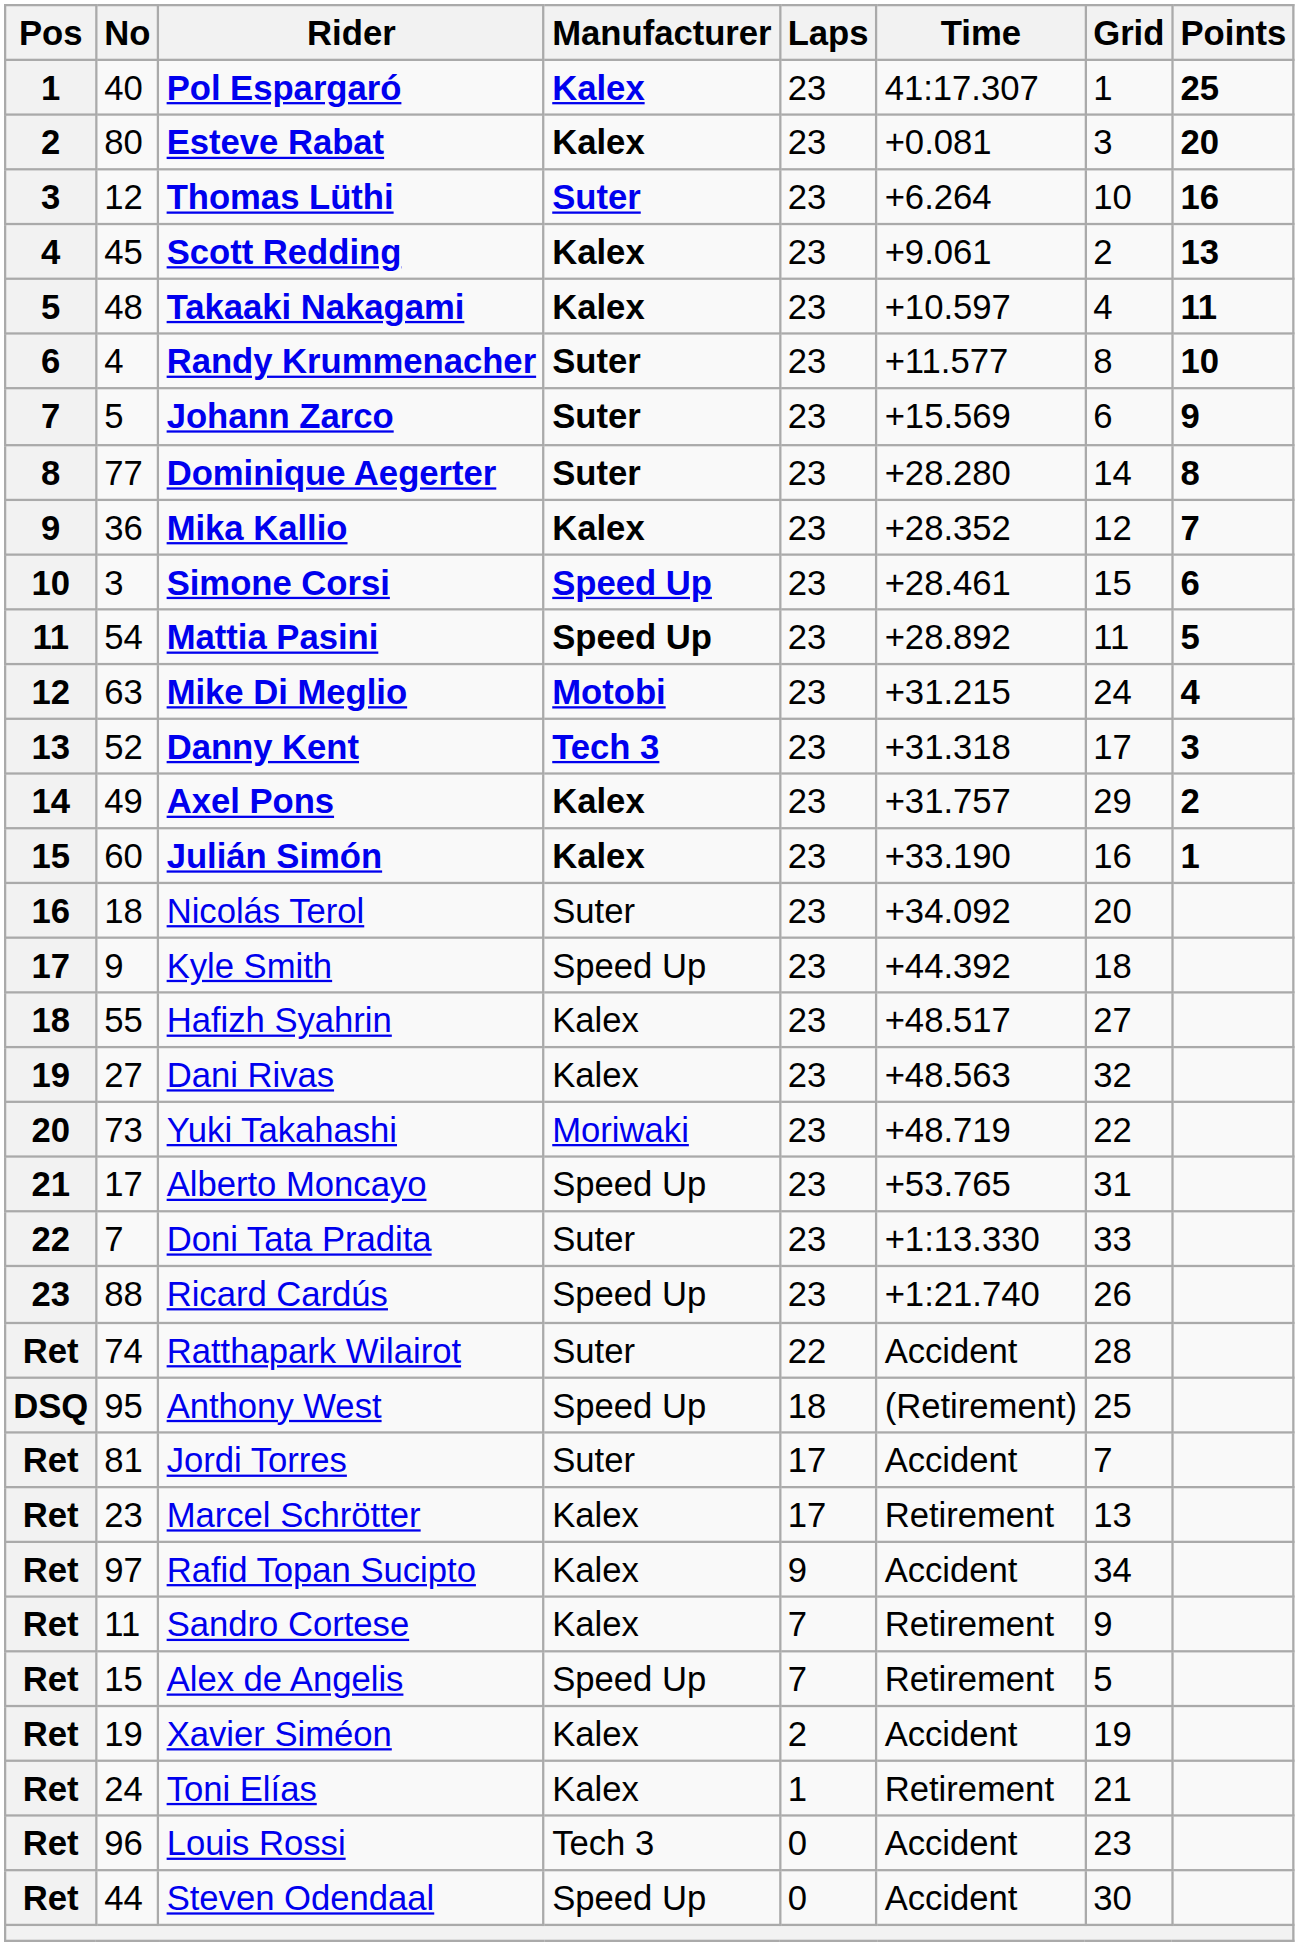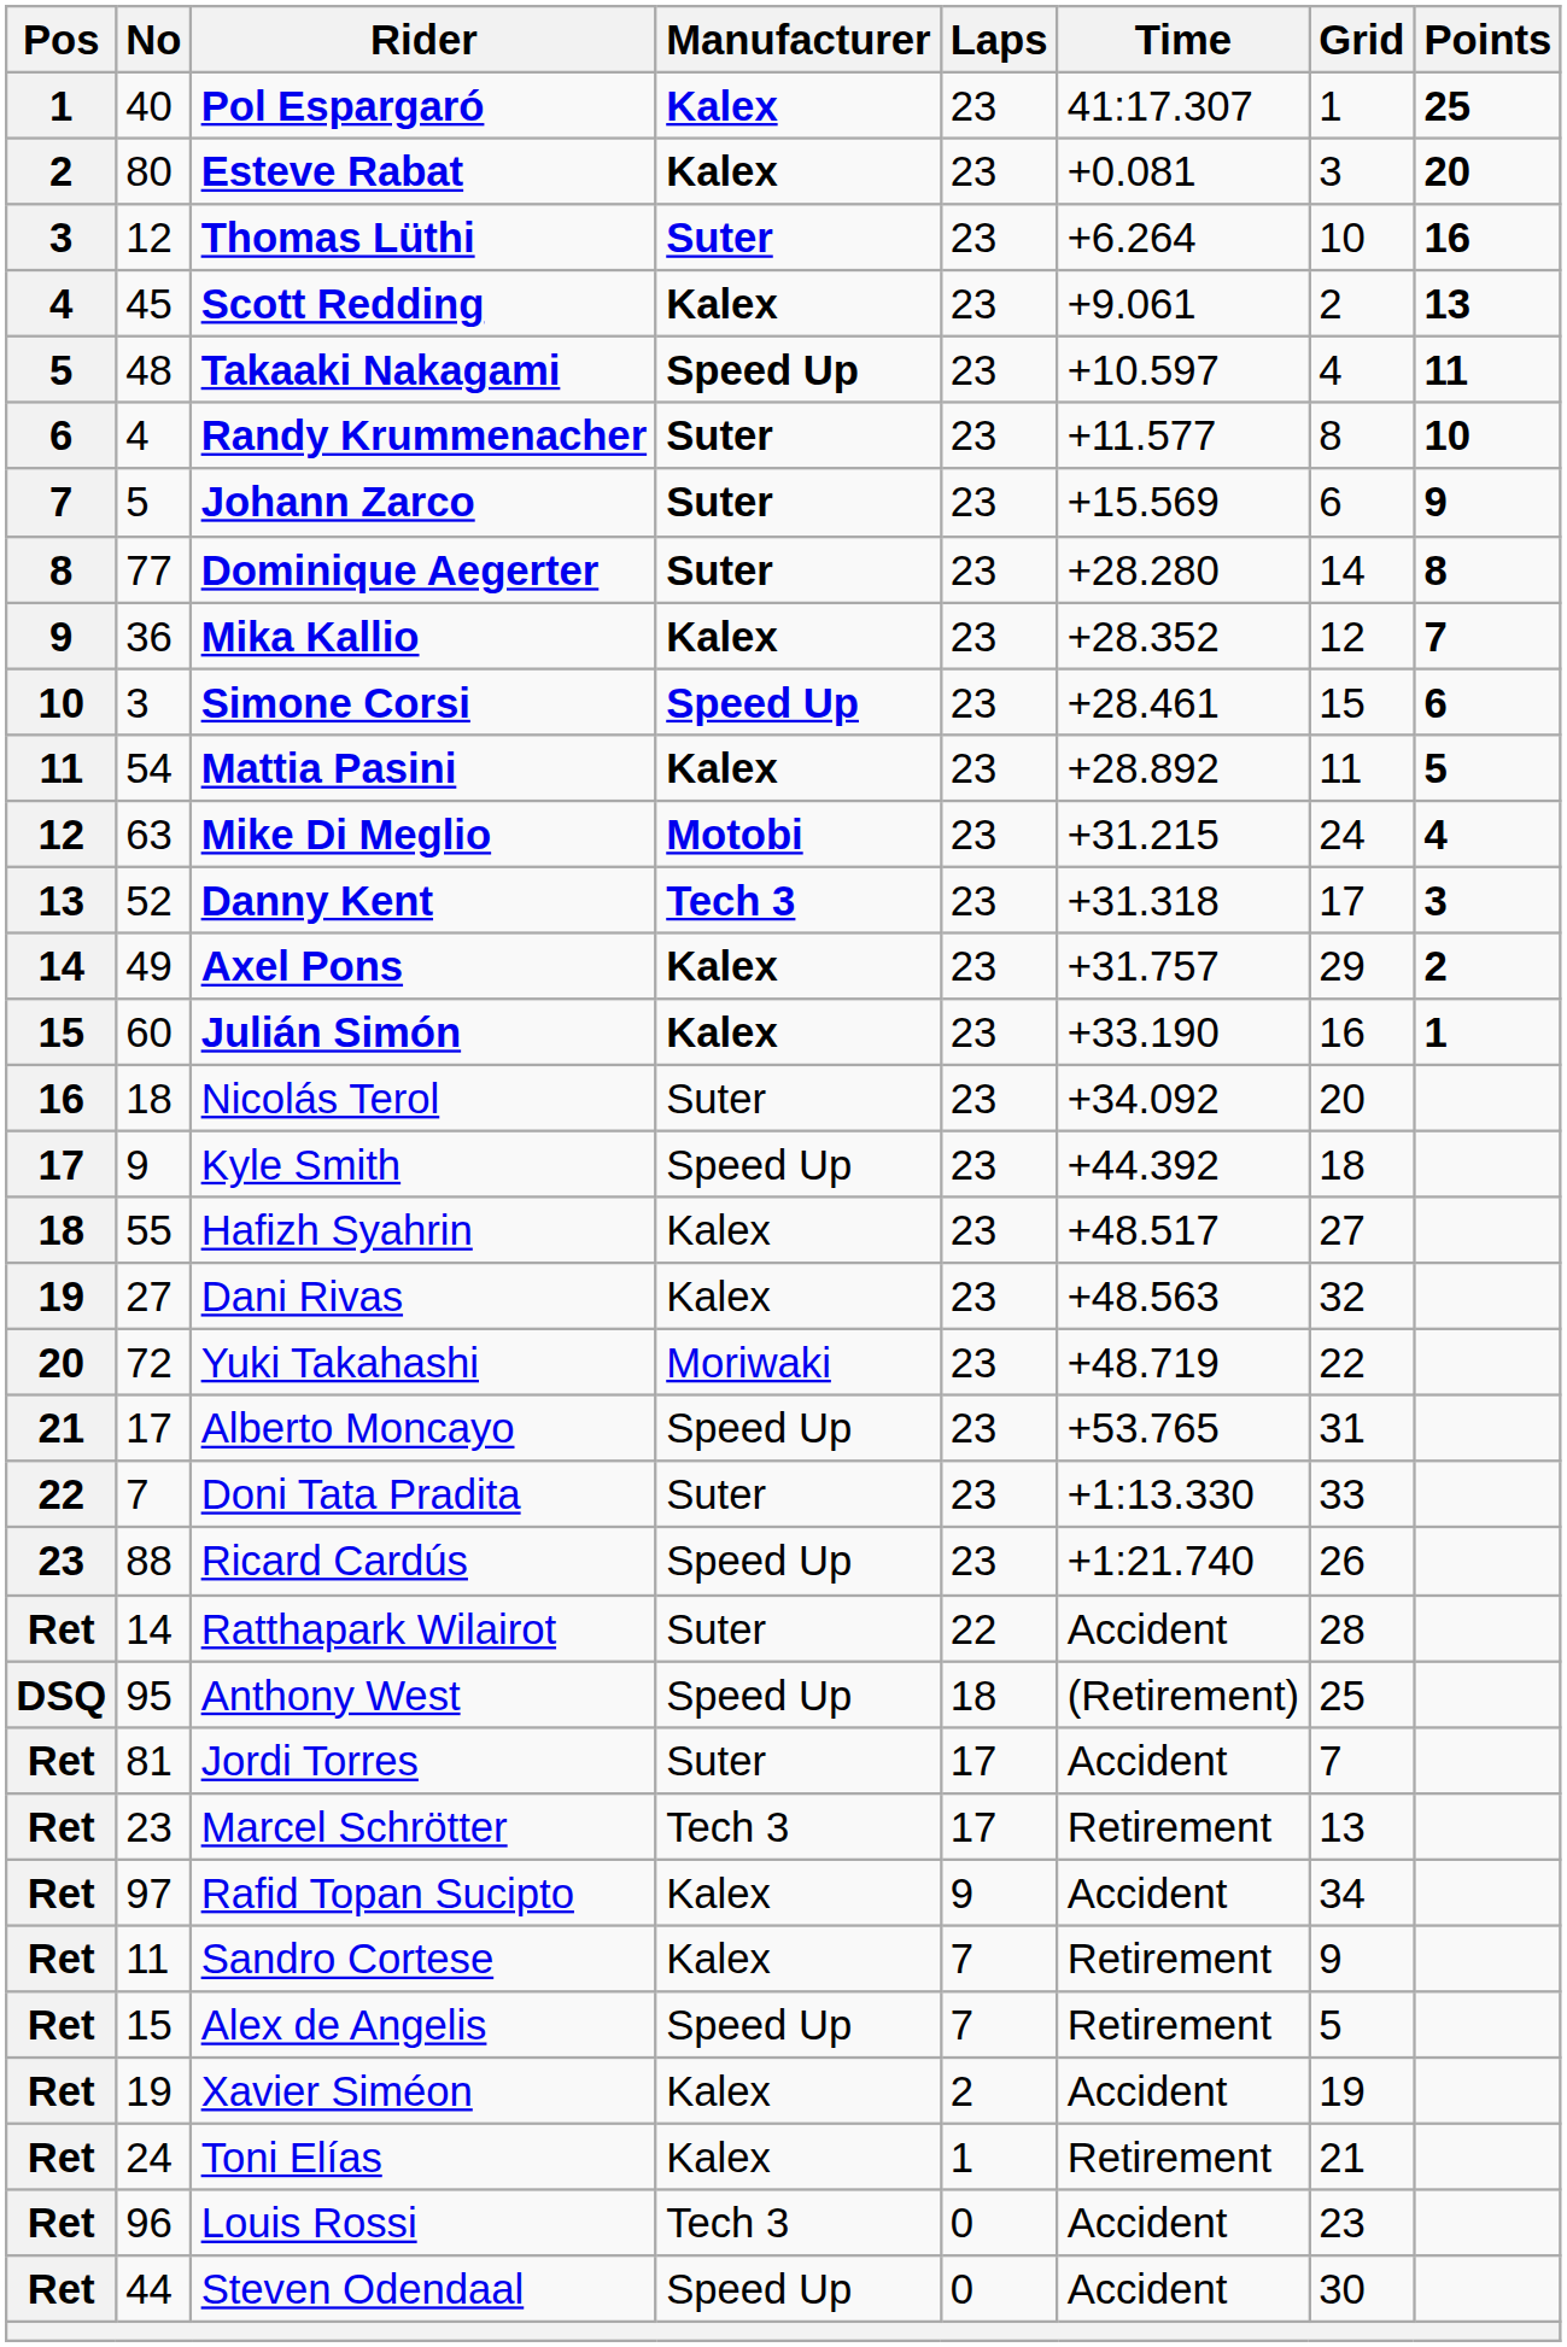 <table class="wikitable" style="font-size: 95%;">
 <tr>
 <th>Pos</th>
 <th>No</th>
 <th>Rider</th>
 <th>Manufacturer</th>
 <th>Laps</th>
 <th>Time</th>
 <th>Grid</th>
 <th>Points</th>
 </tr>
 <tr>
 <th>1</th>
 <td>40</td>
 <td> <strong><a href='#'>Pol Espargaró</a></strong></td>
 <td><strong><a href='#'>Kalex</a></strong></td>
 <td>23</td>
 <td>41:17.307</td>
 <td>1</td>
 <td><strong>25</strong></td>
 </tr>
 <tr>
 <th>2</th>
 <td>80</td>
 <td> <strong><a href='#'>Esteve Rabat</a></strong></td>
 <td><strong>Kalex</strong></td>
 <td>23</td>
 <td>+0.081</td>
 <td>3</td>
 <td><strong>20</strong></td>
 </tr>
 <tr>
 <th>3</th>
 <td>12</td>
 <td> <strong><a href='#'>Thomas Lüthi</a></strong></td>
 <td><strong><a href='#'>Suter</a></strong></td>
 <td>23</td>
 <td>+6.264</td>
 <td>10</td>
 <td><strong>16</strong></td>
 </tr>
 <tr>
 <th>4</th>
 <td>45</td>
 <td> <strong><a href='#'>Scott Redding</a></strong></td>
 <td><strong>Kalex</strong></td>
 <td>23</td>
 <td>+9.061</td>
 <td>2</td>
 <td><strong>13</strong></td>
 </tr>
 <tr>
 <th>5</th>
 <td>48</td>
 <td> <strong><a href='#'>Takaaki Nakagami</a></strong></td>
-<td><strong>Kalex</strong></td>
+<td><strong>Speed Up</strong></td>
 <td>23</td>
 <td>+10.597</td>
 <td>4</td>
 <td><strong>11</strong></td>
 </tr>
 <tr>
 <th>6</th>
 <td>4</td>
 <td> <strong><a href='#'>Randy Krummenacher</a></strong></td>
 <td><strong>Suter</strong></td>
 <td>23</td>
 <td>+11.577</td>
 <td>8</td>
 <td><strong>10</strong></td>
 </tr>
 <tr>
 <th>7</th>
 <td>5</td>
 <td> <strong><a href='#'>Johann Zarco</a></strong></td>
 <td><strong>Suter</strong></td>
 <td>23</td>
 <td>+15.569</td>
 <td>6</td>
 <td><strong>9</strong></td>
 </tr>
 <tr>
 <th>8</th>
 <td>77</td>
 <td> <strong><a href='#'>Dominique Aegerter</a></strong></td>
 <td><strong>Suter</strong></td>
 <td>23</td>
 <td>+28.280</td>
 <td>14</td>
 <td><strong>8</strong></td>
 </tr>
 <tr>
 <th>9</th>
 <td>36</td>
 <td> <strong><a href='#'>Mika Kallio</a></strong></td>
 <td><strong>Kalex</strong></td>
 <td>23</td>
 <td>+28.352</td>
 <td>12</td>
 <td><strong>7</strong></td>
 </tr>
 <tr>
 <th>10</th>
 <td>3</td>
 <td> <strong><a href='#'>Simone Corsi</a></strong></td>
 <td><strong><a href='#'>Speed Up</a></strong></td>
 <td>23</td>
 <td>+28.461</td>
 <td>15</td>
 <td><strong>6</strong></td>
 </tr>
 <tr>
 <th>11</th>
 <td>54</td>
 <td> <strong><a href='#'>Mattia Pasini</a></strong></td>
-<td><strong>Speed Up</strong></td>
+<td><strong>Kalex</strong></td>
 <td>23</td>
 <td>+28.892</td>
 <td>11</td>
 <td><strong>5</strong></td>
 </tr>
 <tr>
 <th>12</th>
 <td>63</td>
 <td> <strong><a href='#'>Mike Di Meglio</a></strong></td>
 <td><strong><a href='#'>Motobi</a></strong></td>
 <td>23</td>
 <td>+31.215</td>
 <td>24</td>
 <td><strong>4</strong></td>
 </tr>
 <tr>
 <th>13</th>
 <td>52</td>
 <td> <strong><a href='#'>Danny Kent</a></strong></td>
 <td><strong><a href='#'>Tech 3</a></strong></td>
 <td>23</td>
 <td>+31.318</td>
 <td>17</td>
 <td><strong>3</strong></td>
 </tr>
 <tr>
 <th>14</th>
 <td>49</td>
 <td> <strong><a href='#'>Axel Pons</a></strong></td>
 <td><strong>Kalex</strong></td>
 <td>23</td>
 <td>+31.757</td>
 <td>29</td>
 <td><strong>2</strong></td>
 </tr>
 <tr>
 <th>15</th>
 <td>60</td>
 <td> <strong><a href='#'>Julián Simón</a></strong></td>
 <td><strong>Kalex</strong></td>
 <td>23</td>
 <td>+33.190</td>
 <td>16</td>
 <td><strong>1</strong></td>
 </tr>
 <tr>
 <th>16</th>
 <td>18</td>
 <td> <a href='#'>Nicolás Terol</a></td>
 <td>Suter</td>
 <td>23</td>
 <td>+34.092</td>
 <td>20</td>
 <td></td>
 </tr>
 <tr>
 <th>17</th>
 <td>9</td>
 <td> <a href='#'>Kyle Smith</a></td>
 <td>Speed Up</td>
 <td>23</td>
 <td>+44.392</td>
 <td>18</td>
 <td></td>
 </tr>
 <tr>
 <th>18</th>
 <td>55</td>
 <td> <a href='#'>Hafizh Syahrin</a></td>
 <td>Kalex</td>
 <td>23</td>
 <td>+48.517</td>
 <td>27</td>
 <td></td>
 </tr>
 <tr>
 <th>19</th>
 <td>27</td>
 <td> <a href='#'>Dani Rivas</a></td>
 <td>Kalex</td>
 <td>23</td>
 <td>+48.563</td>
 <td>32</td>
 <td></td>
 </tr>
 <tr>
 <th>20</th>
-<td>73</td>
+<td>72</td>
 <td> <a href='#'>Yuki Takahashi</a></td>
 <td><a href='#'>Moriwaki</a></td>
 <td>23</td>
 <td>+48.719</td>
 <td>22</td>
 <td></td>
 </tr>
 <tr>
 <th>21</th>
 <td>17</td>
 <td> <a href='#'>Alberto Moncayo</a></td>
 <td>Speed Up</td>
 <td>23</td>
 <td>+53.765</td>
 <td>31</td>
 <td></td>
 </tr>
 <tr>
 <th>22</th>
 <td>7</td>
 <td> <a href='#'>Doni Tata Pradita</a></td>
 <td>Suter</td>
 <td>23</td>
 <td>+1:13.330</td>
 <td>33</td>
 <td></td>
 </tr>
 <tr>
 <th>23</th>
 <td>88</td>
 <td> <a href='#'>Ricard Cardús</a></td>
 <td>Speed Up</td>
 <td>23</td>
 <td>+1:21.740</td>
 <td>26</td>
 <td></td>
 </tr>
 <tr>
 <th>Ret</th>
-<td>74</td>
+<td>14</td>
 <td> <a href='#'>Ratthapark Wilairot</a></td>
 <td>Suter</td>
 <td>22</td>
 <td>Accident</td>
 <td>28</td>
 <td></td>
 </tr>
 <tr>
 <th>DSQ</th>
 <td>95</td>
 <td> <a href='#'>Anthony West</a></td>
 <td>Speed Up</td>
 <td>18</td>
 <td>(Retirement)</td>
 <td>25</td>
 <td></td>
 </tr>
 <tr>
 <th>Ret</th>
 <td>81</td>
 <td> <a href='#'>Jordi Torres</a></td>
 <td>Suter</td>
 <td>17</td>
 <td>Accident</td>
 <td>7</td>
 <td></td>
 </tr>
 <tr>
 <th>Ret</th>
 <td>23</td>
 <td> <a href='#'>Marcel Schrötter</a></td>
-<td>Kalex</td>
+<td>Tech 3</td>
 <td>17</td>
 <td>Retirement</td>
 <td>13</td>
 <td></td>
 </tr>
 <tr>
 <th>Ret</th>
 <td>97</td>
 <td> <a href='#'>Rafid Topan Sucipto</a></td>
 <td>Kalex</td>
 <td>9</td>
 <td>Accident</td>
 <td>34</td>
 <td></td>
 </tr>
 <tr>
 <th>Ret</th>
 <td>11</td>
 <td> <a href='#'>Sandro Cortese</a></td>
 <td>Kalex</td>
 <td>7</td>
 <td>Retirement</td>
 <td>9</td>
 <td></td>
 </tr>
 <tr>
 <th>Ret</th>
 <td>15</td>
 <td> <a href='#'>Alex de Angelis</a></td>
 <td>Speed Up</td>
 <td>7</td>
 <td>Retirement</td>
 <td>5</td>
 <td></td>
 </tr>
 <tr>
 <th>Ret</th>
 <td>19</td>
 <td> <a href='#'>Xavier Siméon</a></td>
 <td>Kalex</td>
 <td>2</td>
 <td>Accident</td>
 <td>19</td>
 <td></td>
 </tr>
 <tr>
 <th>Ret</th>
 <td>24</td>
 <td> <a href='#'>Toni Elías</a></td>
 <td>Kalex</td>
 <td>1</td>
 <td>Retirement</td>
 <td>21</td>
 <td></td>
 </tr>
 <tr>
 <th>Ret</th>
 <td>96</td>
 <td> <a href='#'>Louis Rossi</a></td>
 <td>Tech 3</td>
 <td>0</td>
 <td>Accident</td>
 <td>23</td>
 <td></td>
 </tr>
 <tr>
 <th>Ret</th>
 <td>44</td>
 <td> <a href='#'>Steven Odendaal</a></td>
 <td>Speed Up</td>
 <td>0</td>
 <td>Accident</td>
 <td>30</td>
 <td></td>
 </tr>
 <tr>
 <th colspan=8></th>
 </tr>
 </table>
